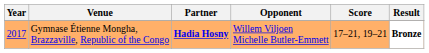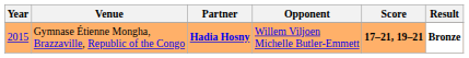 <table class="sortable wikitable" style="font-size: 90%;">
 <tr>
 <th>Year</th>
 <th>Venue</th>
 <th>Partner</th>
 <th>Opponent</th>
 <th>Score</th>
 <th>Result</th>
 </tr>
 <tr>
 </tr>
 <tr style="background:#FFB069">
-<td align="center"><a href='#'>2017</a></td>
+<td align="center"><a href='#'>2015</a></td>
 <td align="left">Gymnase Étienne Mongha,<br><a href='#'>Brazzaville</a>, <a href='#'>Republic of the Congo</a></td>
 <td align="left"><strong> <a href='#'>Hadia Hosny</a></strong></td>
 <td align="left"> <a href='#'>Willem Viljoen</a><br> <a href='#'>Michelle Butler-Emmett</a></td>
-<td align="left">17–21, 19–21</td>
+<td align="left"><strong>17–21, 19–21</strong></td>
 <td style="text-align:left; background:white"> <strong>Bronze</strong></td>
 </tr>
 </table>
